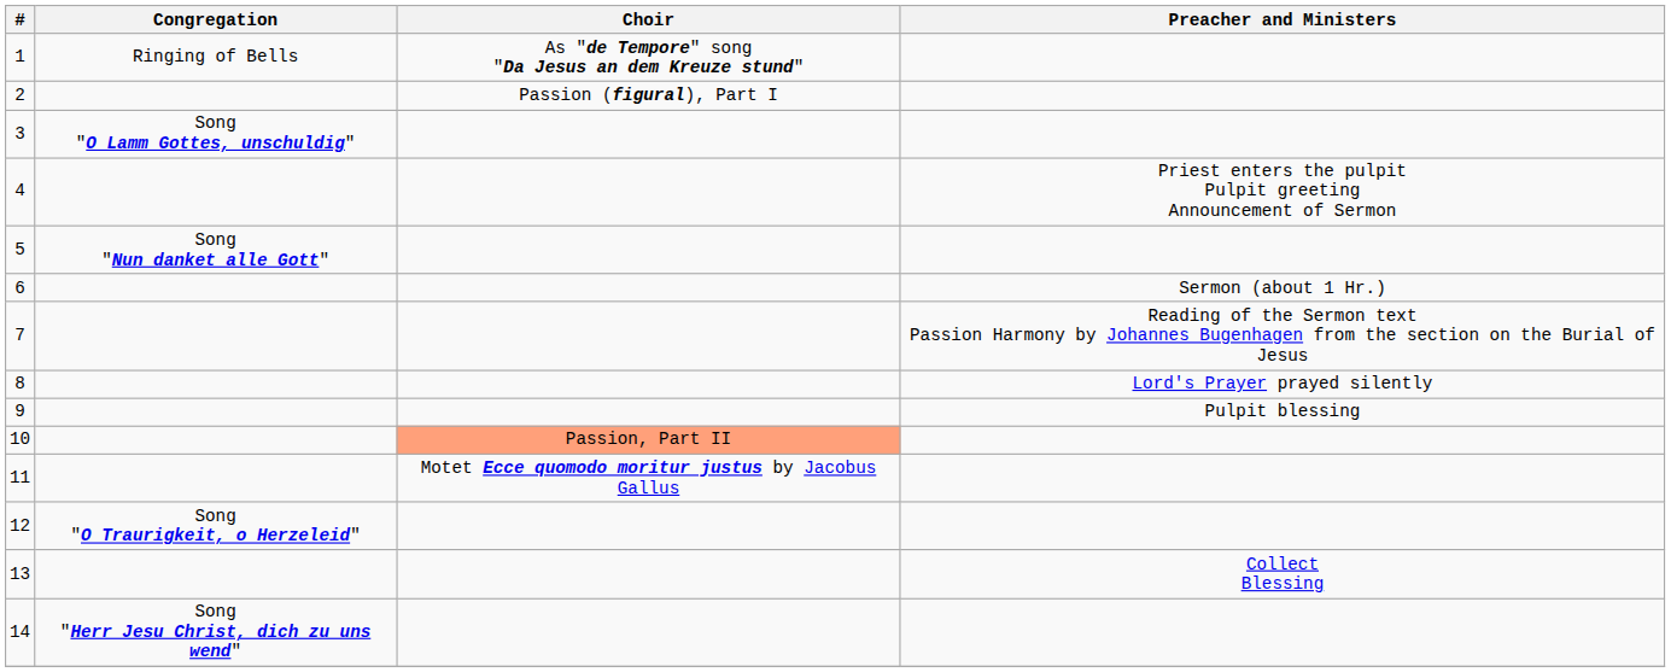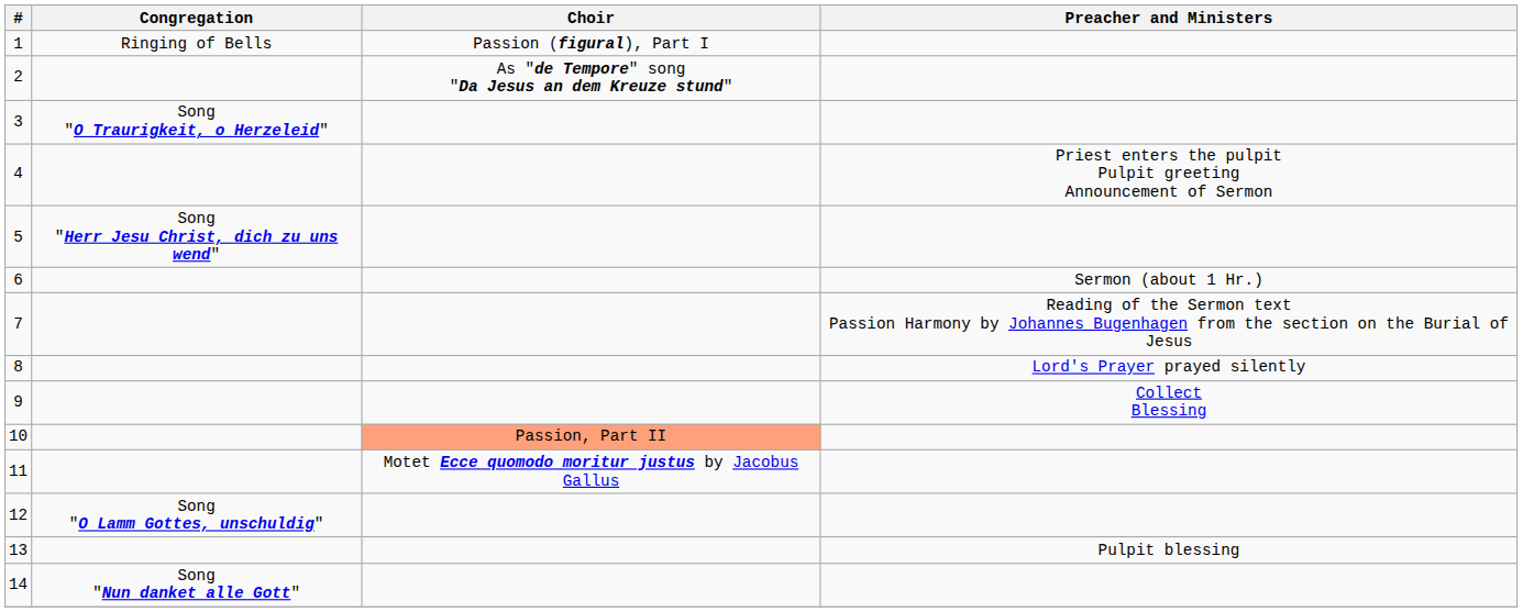 <table class="wikitable">
 <tr>
 <th scope="col">#</th>
 <th scope="col">Congregation</th>
 <th scope="col">Choir</th>
 <th scope="col">Preacher and Ministers</th>
 </tr>
 <tr id="1">
 <td style="text-align:center">1</td>
 <td style="text-align:center">Ringing of Bells</td>
-<td style="text-align:center">As "<strong><em>de Tempore</em></strong>" song<br> "<strong><em>Da Jesus an dem Kreuze stund</em></strong>"</td>
+<td style="text-align:center">Passion (<strong><em>figural</em></strong>), Part I</td>
 <td></td>
 </tr>
 <tr id="2">
 <td style="text-align:center">2</td>
 <td></td>
-<td style="text-align:center">Passion (<strong><em>figural</em></strong>), Part I</td>
+<td style="text-align:center">As "<strong><em>de Tempore</em></strong>" song<br> "<strong><em>Da Jesus an dem Kreuze stund</em></strong>"</td>
 <td></td>
 </tr>
 <tr id="3">
 <td style="text-align:center">3</td>
-<td style="text-align:center">Song<br> "<strong><em><a href='#'>O Lamm Gottes, unschuldig</a></em></strong>"</td>
+<td style="text-align:center">Song<br> "<strong><em><a href='#'>O Traurigkeit, o Herzeleid</a></em></strong>"</td>
 <td></td>
 <td></td>
 </tr>
 <tr id="4">
 <td style="text-align:center">4</td>
 <td></td>
 <td style="text-align:center"></td>
 <td style="text-align:center">Priest enters the pulpit<br> Pulpit greeting<br> Announcement of Sermon</td>
 </tr>
 <tr id="5">
 <td style="text-align:center">5</td>
-<td style="text-align:center">Song<br> "<strong><em><a href='#'>Nun danket alle Gott</a></em></strong>"</td>
+<td style="text-align:center">Song<br> "<strong><em><a href='#'>Herr Jesu Christ, dich zu uns wend</a></em></strong>"</td>
 <td style="text-align:center"></td>
 <td></td>
 </tr>
 <tr id="6">
 <td style="text-align:center">6</td>
 <td></td>
 <td></td>
 <td style="text-align:center">Sermon (about 1 Hr.)</td>
 </tr>
 <tr id="7">
 <td style="text-align:center">7</td>
 <td></td>
 <td></td>
 <td style="text-align:center">Reading of the Sermon text<br> Passion Harmony by <a href='#'>Johannes Bugenhagen</a> from the section on the Burial of Jesus</td>
 </tr>
 <tr id="8">
 <td style="text-align:center">8</td>
 <td></td>
 <td></td>
 <td style="text-align:center"><a href='#'>Lord's Prayer</a> prayed silently</td>
 </tr>
 <tr id="9">
 <td style="text-align:center">9</td>
 <td></td>
 <td></td>
-<td style="text-align:center">Pulpit blessing</td>
+<td style="text-align:center"><a href='#'>Collect</a><br> <a href='#'>Blessing</a></td>
 </tr>
 <tr id="10">
 <td style="text-align:center">10</td>
 <td></td>
 <td style="background: lightsalmon; text-align:center">Passion, Part II</td>
 <td></td>
 </tr>
 <tr id="11">
 <td style="text-align:center">11</td>
 <td></td>
 <td style="text-align:center">Motet <strong><em><a href='#'>Ecce quomodo moritur justus</a></em></strong> by <a href='#'>Jacobus Gallus</a></td>
 <td></td>
 </tr>
 <tr id="12">
 <td style="text-align:center">12</td>
-<td style="text-align:center">Song<br> "<strong><em><a href='#'>O Traurigkeit, o Herzeleid</a></em></strong>"</td>
+<td style="text-align:center">Song<br> "<strong><em><a href='#'>O Lamm Gottes, unschuldig</a></em></strong>"</td>
 <td></td>
 <td></td>
 </tr>
 <tr id="13">
 <td style="text-align:center">13</td>
 <td></td>
 <td></td>
-<td style="text-align:center"><a href='#'>Collect</a><br> <a href='#'>Blessing</a></td>
+<td style="text-align:center">Pulpit blessing</td>
 </tr>
 <tr id="14">
 <td style="text-align:center">14</td>
-<td style="text-align:center">Song<br> "<strong><em><a href='#'>Herr Jesu Christ, dich zu uns wend</a></em></strong>"</td>
+<td style="text-align:center">Song<br> "<strong><em><a href='#'>Nun danket alle Gott</a></em></strong>"</td>
 <td></td>
 <td></td>
 </tr>
 <tr>
 </tr>
 </table>
